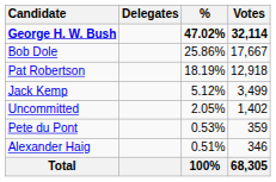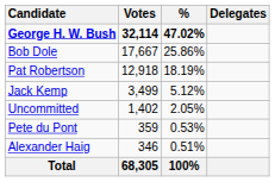 <table class="wikitable sortable" style="text-align:right;">
 <tr>
 <th style="text-align:left;">Candidate</th>
+<th>Votes</th>
+<th>%</th>
 <th>Delegates</th>
-<th>%</th>
-<th>Votes</th>
 </tr>
 <tr>
 <td style="text-align:left;" data-sort-name="Bush, George"><strong><a href='#'>George H. W. Bush</a></strong></td>
+<td><strong>32,114</strong></td>
+<td><strong>47.02%</strong></td>
 <td style="text-align:center;"></td>
-<td><strong>47.02%</strong></td>
-<td><strong>32,114</strong></td>
 </tr>
 <tr>
 <td style="text-align:left;" data-sort-name="Dole, Bob"><a href='#'>Bob Dole</a></td>
+<td>17,667</td>
+<td>25.86%</td>
 <td style="text-align:center;"></td>
-<td>25.86%</td>
-<td>17,667</td>
 </tr>
 <tr>
 <td style="text-align:left;" data-sort-name="Robertson, Pat"><a href='#'>Pat Robertson</a></td>
+<td>12,918</td>
+<td>18.19%</td>
 <td style="text-align:center;"></td>
-<td>18.19%</td>
-<td>12,918</td>
 </tr>
 <tr>
 <td style="text-align:left;" data-sort-name="Kemp, Jack"><a href='#'>Jack Kemp</a></td>
+<td>3,499</td>
+<td>5.12%</td>
 <td style="text-align:center;"></td>
-<td>5.12%</td>
-<td>3,499</td>
 </tr>
 <tr>
 <td style="text-align:left;" data-sort-name="Uncommitted"><a href='#'>Uncommitted</a></td>
+<td>1,402</td>
+<td>2.05%</td>
 <td style="text-align:center;"></td>
-<td>2.05%</td>
-<td>1,402</td>
 </tr>
 <tr>
 <td style="text-align:left;" data-sort-name="du Pont, Pete"><a href='#'>Pete du Pont</a></td>
+<td>359</td>
+<td>0.53%</td>
 <td style="text-align:center;"></td>
-<td>0.53%</td>
-<td>359</td>
 </tr>
 <tr>
 <td style="text-align:left;" data-sort-name="Haig, Alexander"><a href='#'>Alexander Haig</a></td>
+<td>346</td>
+<td>0.51%</td>
 <td style="text-align:center;"></td>
-<td>0.51%</td>
-<td>346</td>
 </tr>
 <tr>
 <th>Total</th>
+<th>68,305</th>
+<th>100%</th>
 <th></th>
-<th>100%</th>
-<th>68,305</th>
 </tr>
 </table>
